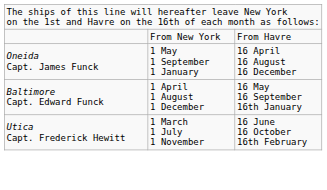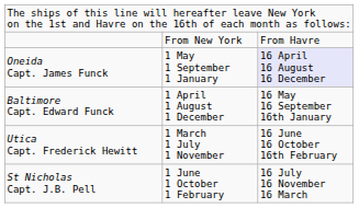 <table Class="wikitable">
 <tr>
 <td colspan="3">The ships of this line will hereafter leave New York<br>on the 1st and Havre on the 16th of each month as follows:</td>
 </tr>
 <tr>
 <td></td>
 <td>From New York</td>
 <td>From Havre</td>
 </tr>
 <tr>
 <td><em>Oneida</em><br>Capt. James Funck</td>
 <td>1 May<br>1 September<br>1 January</td>
-<td>16 April<br>16 August<br>16 December</td>
+<td style="background: lavender;">16 April<br>16 August<br>16 December</td>
 </tr>
 <tr>
 <td><em>Baltimore</em><br>Capt. Edward Funck</td>
 <td>1 April<br>1 August<br>1 December</td>
 <td>16 May<br>16 September<br>16th January</td>
 </tr>
 <tr>
 <td><em>Utica</em><br>Capt. Frederick Hewitt</td>
 <td>1 March<br>1 July<br>1 November</td>
 <td>16 June<br>16 October<br>16th February</td>
 </tr>
+<tr>
+<td><em>St Nicholas</em><br>Capt. J.B. Pell</td>
+<td>1 June<br>1 October<br>1 February</td>
+<td>16 July<br>16 November<br>16 March</td>
+</tr>
 </table>
